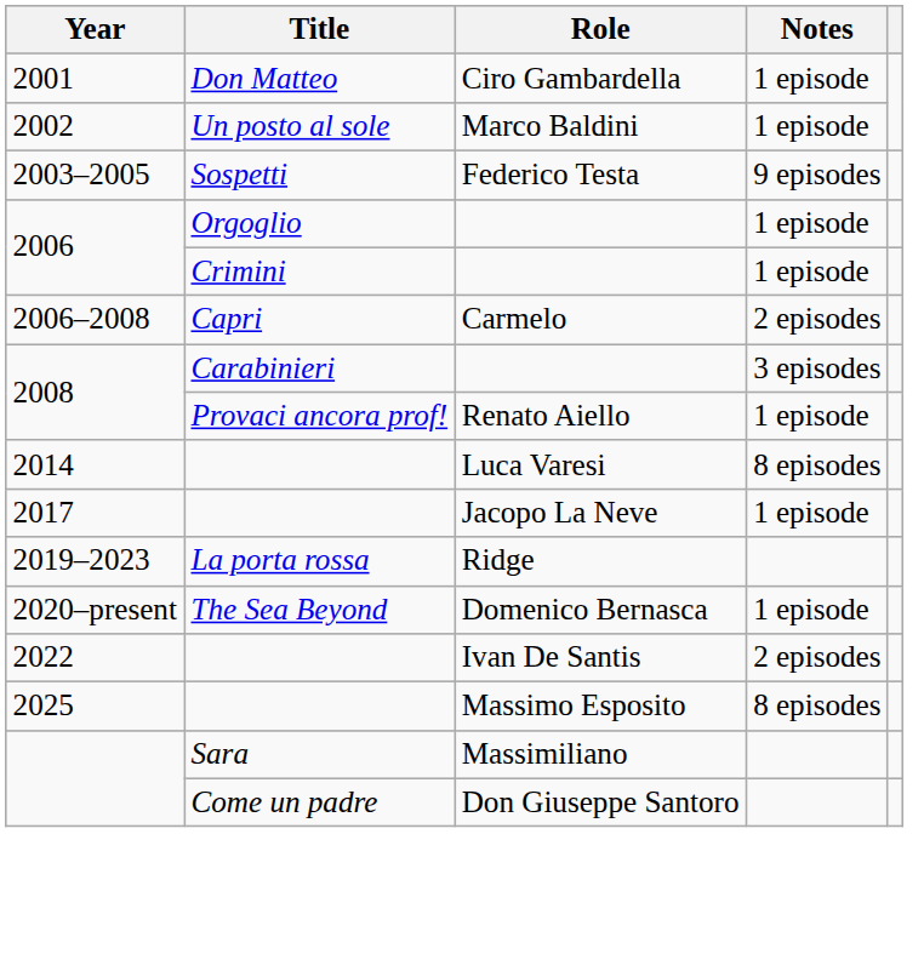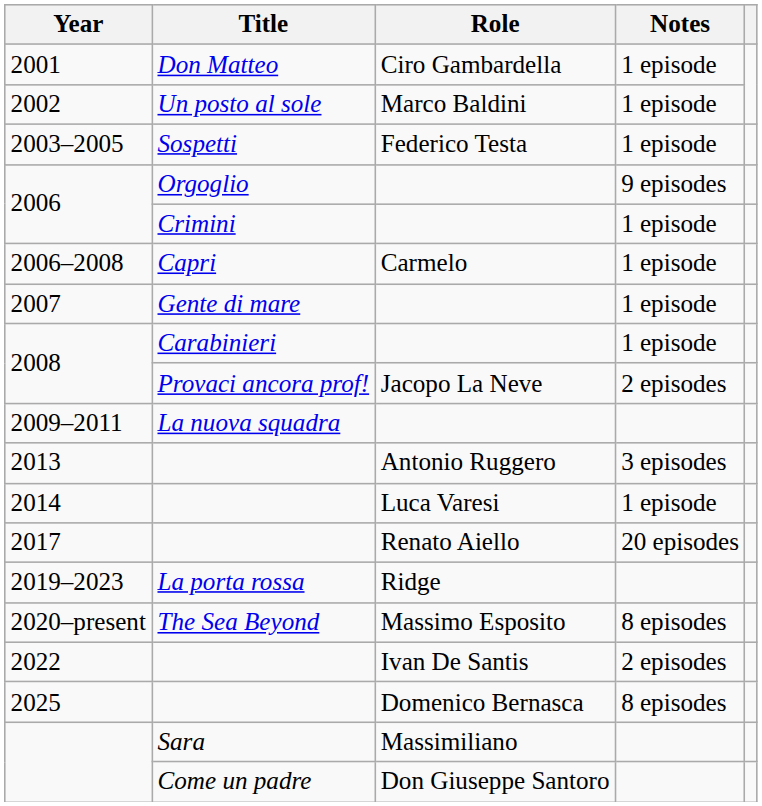 <table class="wikitable sortable">
 <tr>
 <th>Year</th>
 <th>Title</th>
 <th>Role</th>
 <th class="unsortable">Notes</th>
 <th class="unsortable"></th>
 </tr>
 <tr>
 <td>2001</td>
 <td><em><a href='#'>Don Matteo</a></em></td>
 <td>Ciro Gambardella</td>
 <td>1 episode</td>
 <td rowspan="2"></td>
 </tr>
 <tr>
 <td>2002</td>
 <td><em><a href='#'>Un posto al sole</a></em></td>
 <td>Marco Baldini</td>
 <td>1 episode</td>
 </tr>
 <tr>
 <td>2003–2005</td>
 <td><em><a href='#'>Sospetti</a></em></td>
 <td>Federico Testa</td>
-<td>9 episodes</td>
+<td>1 episode</td>
 <td></td>
 </tr>
 <tr>
 <td rowspan="2">2006</td>
 <td><em><a href='#'>Orgoglio</a></em></td>
 <td></td>
-<td>1 episode</td>
+<td>9 episodes</td>
 <td></td>
 </tr>
 <tr>
 <td><em><a href='#'>Crimini</a></em></td>
 <td></td>
 <td>1 episode</td>
 <td></td>
 </tr>
 <tr>
 <td>2006–2008</td>
 <td><em><a href='#'>Capri</a></em></td>
 <td>Carmelo</td>
-<td>2 episodes</td>
+<td>1 episode</td>
+<td></td>
+</tr>
+<tr>
+<td>2007</td>
+<td><em><a href='#'>Gente di mare</a></em></td>
+<td></td>
+<td>1 episode</td>
 <td></td>
 </tr>
 <tr>
 <td rowspan="2">2008</td>
 <td><em><a href='#'>Carabinieri</a></em></td>
 <td></td>
-<td>3 episodes</td>
+<td>1 episode</td>
 <td></td>
 </tr>
 <tr>
 <td><em><a href='#'>Provaci ancora prof!</a></em></td>
-<td>Renato Aiello</td>
-<td>1 episode</td>
+<td>Jacopo La Neve</td>
+<td>2 episodes</td>
+<td></td>
+</tr>
+<tr>
+<td>2009–2011</td>
+<td><em><a href='#'>La nuova squadra</a></em></td>
+<td></td>
+<td></td>
+<td></td>
+</tr>
+<tr>
+<td>2013</td>
+<td><em></em></td>
+<td>Antonio Ruggero</td>
+<td>3 episodes</td>
 <td></td>
 </tr>
 <tr>
 <td>2014</td>
 <td><em></em></td>
 <td>Luca Varesi</td>
-<td>8 episodes</td>
+<td>1 episode</td>
 <td></td>
 </tr>
 <tr>
 <td>2017</td>
 <td><em></em></td>
-<td>Jacopo La Neve</td>
-<td>1 episode</td>
+<td>Renato Aiello</td>
+<td>20 episodes</td>
 <td></td>
 </tr>
 <tr>
 <td>2019–2023</td>
 <td><em><a href='#'>La porta rossa</a></em></td>
 <td>Ridge</td>
 <td></td>
 <td></td>
 </tr>
 <tr>
 <td>2020–present</td>
 <td><em><a href='#'>The Sea Beyond</a></em></td>
-<td>Domenico Bernasca</td>
-<td>1 episode</td>
+<td>Massimo Esposito</td>
+<td>8 episodes</td>
 <td></td>
 </tr>
 <tr>
 <td>2022</td>
 <td><em></em></td>
 <td>Ivan De Santis</td>
 <td>2 episodes</td>
 <td></td>
 </tr>
 <tr>
 <td>2025</td>
 <td><em></em></td>
-<td>Massimo Esposito</td>
+<td>Domenico Bernasca</td>
 <td>8 episodes</td>
 <td></td>
 </tr>
 <tr>
 <td rowspan="2"></td>
 <td><em>Sara</em></td>
 <td>Massimiliano</td>
 <td></td>
 <td></td>
 </tr>
 <tr>
 <td><em>Come un padre</em></td>
 <td>Don Giuseppe Santoro</td>
 <td></td>
 <td></td>
 </tr>
 </table>
